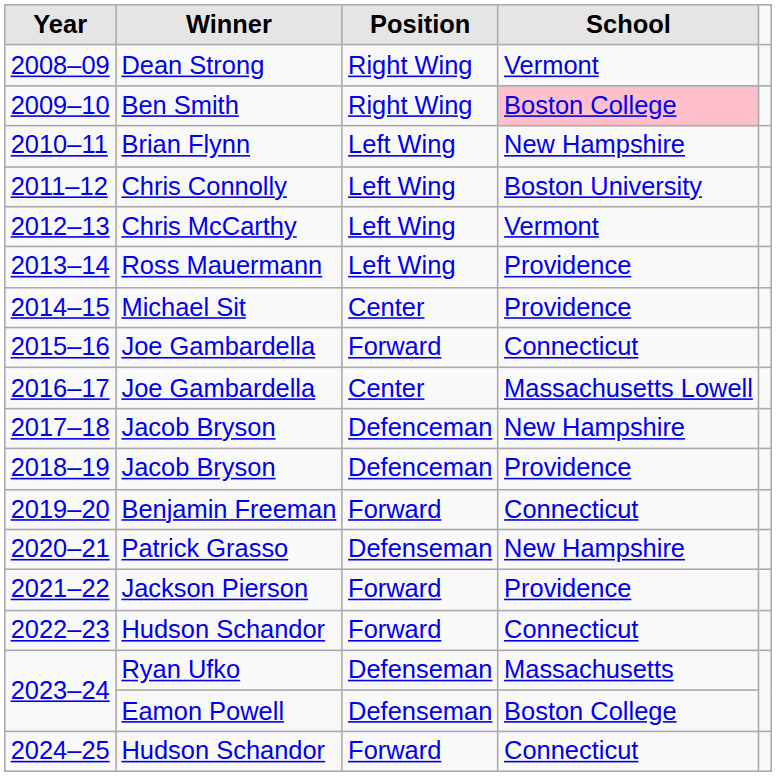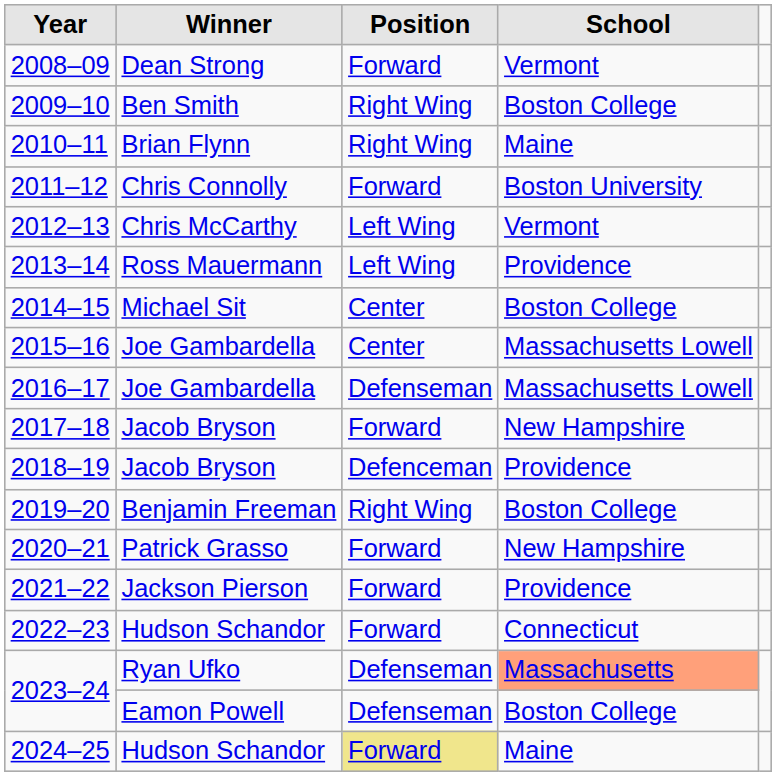 <table class="wikitable sortable">
 <tr>
 <th style="background:#e5e5e5;">Year</th>
 <th style="background:#e5e5e5;">Winner</th>
 <th style="background:#e5e5e5;">Position</th>
 <th style="background:#e5e5e5;">School</th>
 </tr>
 <tr>
 <td><a href='#'>2008–09</a></td>
 <td><a href='#'>Dean Strong</a></td>
-<td><a href='#'>Right Wing</a></td>
+<td><a href='#'>Forward</a></td>
 <td><a href='#'>Vermont</a></td>
 <td></td>
 </tr>
 <tr>
 <td><a href='#'>2009–10</a></td>
 <td><a href='#'>Ben Smith</a></td>
 <td><a href='#'>Right Wing</a></td>
-<td style="background: pink;"><a href='#'>Boston College</a></td>
+<td><a href='#'>Boston College</a></td>
 <td></td>
 </tr>
 <tr>
 <td><a href='#'>2010–11</a></td>
 <td><a href='#'>Brian Flynn</a></td>
-<td><a href='#'>Left Wing</a></td>
-<td><a href='#'>New Hampshire</a></td>
+<td><a href='#'>Right Wing</a></td>
+<td><a href='#'>Maine</a></td>
 <td></td>
 </tr>
 <tr>
 <td><a href='#'>2011–12</a></td>
 <td><a href='#'>Chris Connolly</a></td>
-<td><a href='#'>Left Wing</a></td>
+<td><a href='#'>Forward</a></td>
 <td><a href='#'>Boston University</a></td>
 <td></td>
 </tr>
 <tr>
 <td><a href='#'>2012–13</a></td>
 <td><a href='#'>Chris McCarthy</a></td>
 <td><a href='#'>Left Wing</a></td>
 <td><a href='#'>Vermont</a></td>
 <td></td>
 </tr>
 <tr>
 <td><a href='#'>2013–14</a></td>
 <td><a href='#'>Ross Mauermann</a></td>
 <td><a href='#'>Left Wing</a></td>
 <td><a href='#'>Providence</a></td>
 <td></td>
 </tr>
 <tr>
 <td><a href='#'>2014–15</a></td>
 <td><a href='#'>Michael Sit</a></td>
 <td><a href='#'>Center</a></td>
-<td><a href='#'>Providence</a></td>
+<td><a href='#'>Boston College</a></td>
 <td></td>
 </tr>
 <tr>
 <td><a href='#'>2015–16</a></td>
-<td><a href='#'>Joe Gambardella</a></td>
-<td><a href='#'>Forward</a></td>
-<td><a href='#'>Connecticut</a></td>
-<td></td>
-</tr>
-<tr>
-<td><a href='#'>2016–17</a></td>
 <td><a href='#'>Joe Gambardella</a></td>
 <td><a href='#'>Center</a></td>
 <td><a href='#'>Massachusetts Lowell</a></td>
 <td></td>
 </tr>
 <tr>
+<td><a href='#'>2016–17</a></td>
+<td><a href='#'>Joe Gambardella</a></td>
+<td><a href='#'>Defenseman</a></td>
+<td><a href='#'>Massachusetts Lowell</a></td>
+<td></td>
+</tr>
+<tr>
 <td><a href='#'>2017–18</a></td>
 <td><a href='#'>Jacob Bryson</a></td>
-<td><a href='#'>Defenceman</a></td>
+<td><a href='#'>Forward</a></td>
 <td><a href='#'>New Hampshire</a></td>
 <td></td>
 </tr>
 <tr>
 <td><a href='#'>2018–19</a></td>
 <td><a href='#'>Jacob Bryson</a></td>
 <td><a href='#'>Defenceman</a></td>
 <td><a href='#'>Providence</a></td>
 <td></td>
 </tr>
 <tr>
 <td><a href='#'>2019–20</a></td>
 <td><a href='#'>Benjamin Freeman</a></td>
-<td><a href='#'>Forward</a></td>
-<td><a href='#'>Connecticut</a></td>
+<td><a href='#'>Right Wing</a></td>
+<td><a href='#'>Boston College</a></td>
 <td></td>
 </tr>
 <tr>
 <td><a href='#'>2020–21</a></td>
 <td><a href='#'>Patrick Grasso</a></td>
-<td><a href='#'>Defenseman</a></td>
+<td><a href='#'>Forward</a></td>
 <td><a href='#'>New Hampshire</a></td>
 <td></td>
 </tr>
 <tr>
 <td><a href='#'>2021–22</a></td>
 <td><a href='#'>Jackson Pierson</a></td>
 <td><a href='#'>Forward</a></td>
 <td><a href='#'>Providence</a></td>
 <td></td>
 </tr>
 <tr>
 <td><a href='#'>2022–23</a></td>
 <td><a href='#'>Hudson Schandor</a></td>
 <td><a href='#'>Forward</a></td>
 <td><a href='#'>Connecticut</a></td>
 <td></td>
 </tr>
 <tr>
 <td rowspan=2><a href='#'>2023–24</a></td>
 <td><a href='#'>Ryan Ufko</a></td>
 <td><a href='#'>Defenseman</a></td>
-<td><a href='#'>Massachusetts</a></td>
+<td style="background: lightsalmon;"><a href='#'>Massachusetts</a></td>
 <td rowspan=2></td>
 </tr>
 <tr>
 <td><a href='#'>Eamon Powell</a></td>
 <td><a href='#'>Defenseman</a></td>
 <td><a href='#'>Boston College</a></td>
 </tr>
 <tr>
 <td><a href='#'>2024–25</a></td>
 <td><a href='#'>Hudson Schandor</a></td>
-<td><a href='#'>Forward</a></td>
-<td><a href='#'>Connecticut</a></td>
+<td style="background: khaki;"><a href='#'>Forward</a></td>
+<td><a href='#'>Maine</a></td>
 <td></td>
 </tr>
 </table>
